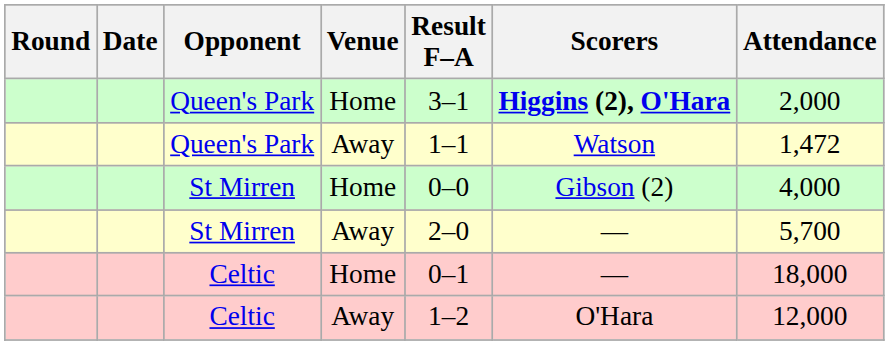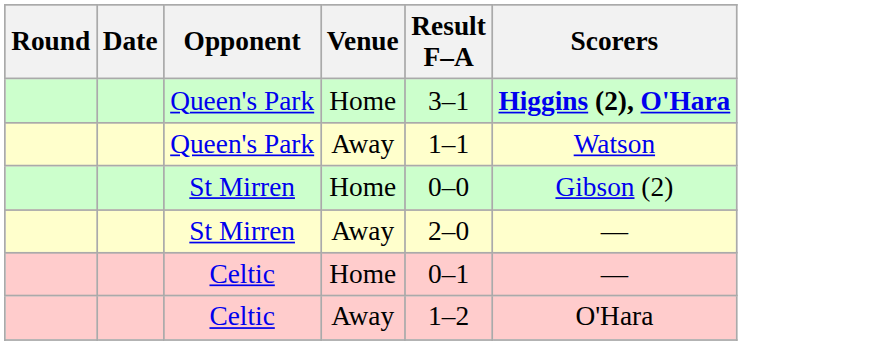 <table class="wikitable sortable" style="text-align:center;">
 <tr>
 <th>Round</th>
 <th>Date</th>
 <th>Opponent</th>
 <th>Venue</th>
 <th>Result<br>F–A</th>
 <th class=unsortable>Scorers</th>
-<th>Attendance</th>
 </tr>
 <tr bgcolor="#CCFFCC">
 <td></td>
 <td></td>
 <td><a href='#'>Queen's Park</a></td>
 <td>Home</td>
 <td>3–1</td>
 <td><strong><a href='#'>Higgins</a> (2), <a href='#'>O'Hara</a></strong></td>
-<td>2,000</td>
 </tr>
 <tr bgcolor="#FFFFCC">
 <td></td>
 <td></td>
 <td><a href='#'>Queen's Park</a></td>
 <td>Away</td>
 <td>1–1</td>
 <td><a href='#'>Watson</a></td>
-<td>1,472</td>
 </tr>
 <tr bgcolor="#CCFFCC">
 <td></td>
 <td></td>
 <td><a href='#'>St Mirren</a></td>
 <td>Home</td>
 <td>0–0</td>
 <td><a href='#'>Gibson</a> (2)</td>
-<td>4,000</td>
 </tr>
 <tr bgcolor="#FFFFCC">
 <td></td>
 <td></td>
 <td><a href='#'>St Mirren</a></td>
 <td>Away</td>
 <td>2–0</td>
 <td>—</td>
-<td>5,700</td>
 </tr>
 <tr bgcolor="#FFCCCC">
 <td></td>
 <td></td>
 <td><a href='#'>Celtic</a></td>
 <td>Home</td>
 <td>0–1</td>
 <td>—</td>
-<td>18,000</td>
 </tr>
 <tr bgcolor="#FFCCCC">
 <td></td>
 <td></td>
 <td><a href='#'>Celtic</a></td>
 <td>Away</td>
 <td>1–2 </td>
 <td>O'Hara</td>
-<td>12,000</td>
 </tr>
 </table>
